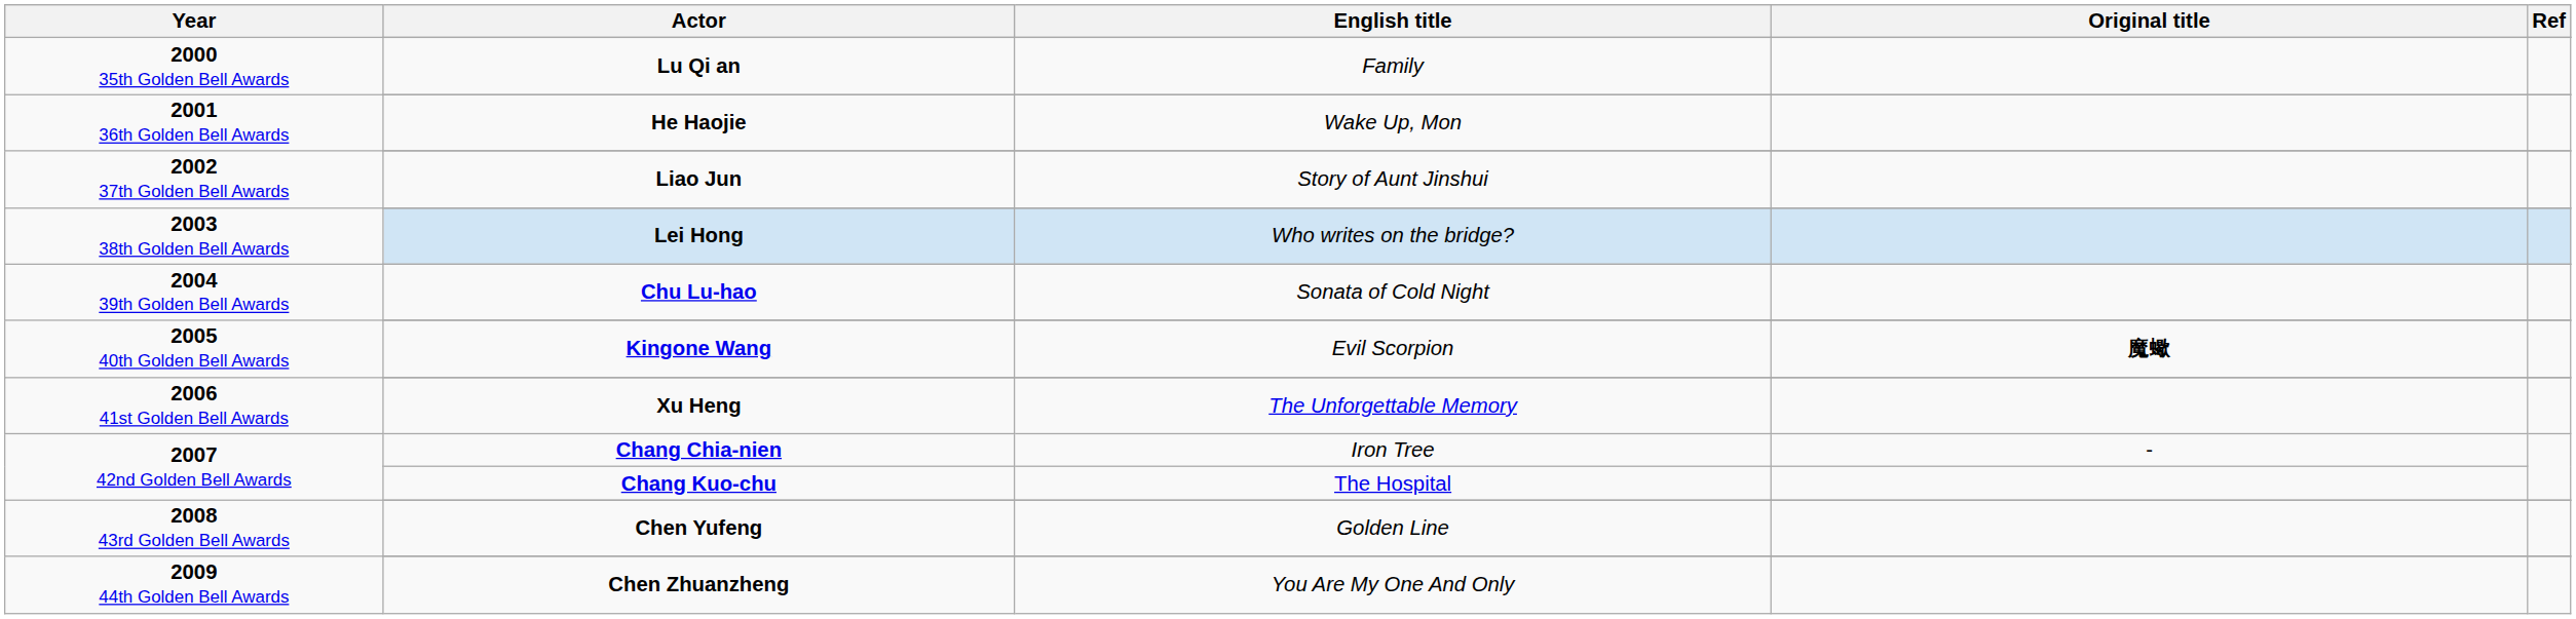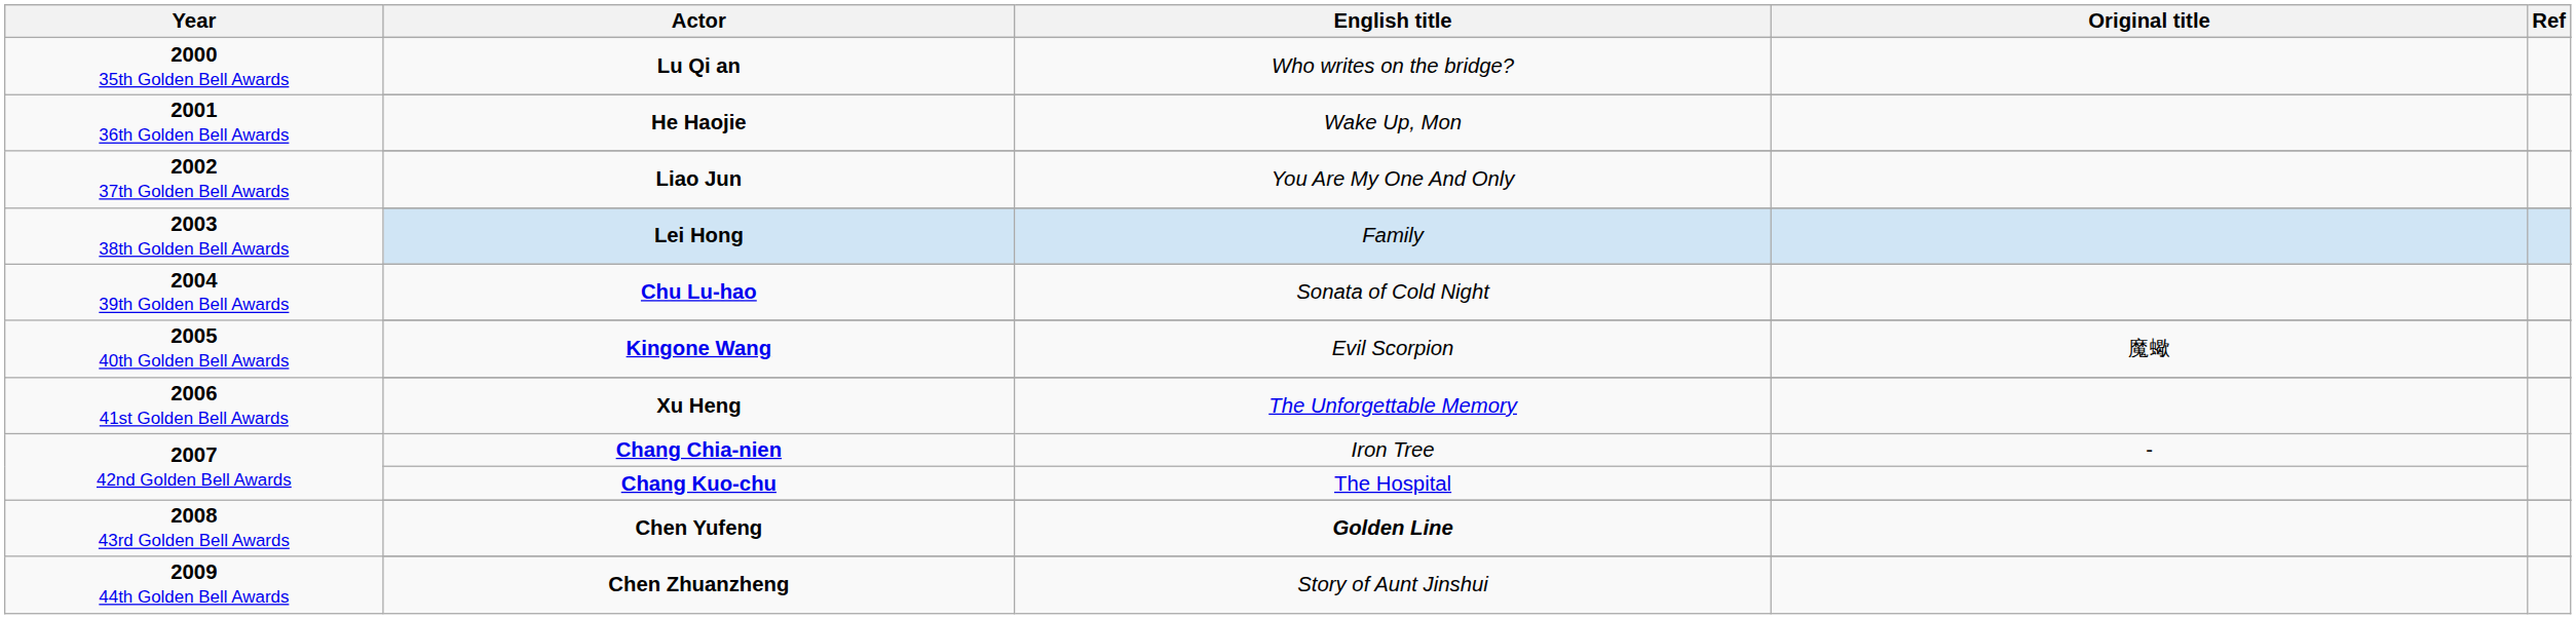 <table class="wikitable">
 <tr style="background:#bebebe;">
 <th style="width:15%;">Year</th>
 <th style="width:25%;">Actor</th>
 <th style="width:30%;">English title</th>
 <th style="width:30%;">Original title</th>
 <th style="width:2%;">Ref</th>
 </tr>
 <tr>
 <td rowspan=2 style="text-align:center"><strong>2000</strong> <br> <small><a href='#'>35th Golden Bell Awards</a></small></td>
 </tr>
 <tr rowspan=2 style="background::#d0e5f5; text-align:center">
 <td><strong>Lu Qi an</strong></td>
-<td><em>Family</em></td>
+<td><em>Who writes on the bridge?</em></td>
 <td></td>
 <td></td>
 </tr>
 <tr>
 <td rowspan=2 style="text-align:center"><strong>2001</strong> <br> <small><a href='#'>36th Golden Bell Awards</a></small></td>
 </tr>
 <tr rowspan=2 style="background::#d0e5f5; text-align:center">
 <td><strong>He Haojie</strong></td>
 <td><em>Wake Up, Mon</em></td>
 <td></td>
 <td></td>
 </tr>
 <tr>
 <td rowspan=2 style="text-align:center"><strong>2002</strong> <br> <small><a href='#'>37th Golden Bell Awards</a></small></td>
 </tr>
 <tr rowspan=2 style="background::#d0e5f5; text-align:center">
 <td><strong>Liao Jun</strong></td>
-<td><em>Story of Aunt Jinshui</em></td>
+<td><em>You Are My One And Only</em></td>
 <td></td>
 <td></td>
 </tr>
 <tr>
 <td rowspan=2 style="text-align:center"><strong>2003</strong> <br> <small><a href='#'>38th Golden Bell Awards</a></small></td>
 </tr>
 <tr rowspan=2 style="background:#d0e5f5; text-align:center">
 <td><strong>Lei Hong</strong></td>
-<td><em>Who writes on the bridge?</em></td>
+<td><em>Family</em></td>
 <td></td>
 <td></td>
 </tr>
 <tr>
 <td rowspan=2 style="text-align:center"><strong>2004</strong> <br> <small><a href='#'>39th Golden Bell Awards</a></small></td>
 </tr>
 <tr rowspan=2 style="background::#d0e5f5; text-align:center">
 <td><strong><a href='#'>Chu Lu-hao</a></strong></td>
 <td><em>Sonata of Cold Night</em></td>
 <td></td>
 <td></td>
 </tr>
 <tr>
 <td rowspan=2 style="text-align:center"><strong>2005</strong> <br> <small><a href='#'>40th Golden Bell Awards</a></small></td>
 </tr>
 <tr rowspan=2 style="background::#d0e5f5; text-align:center">
 <td><strong><a href='#'>Kingone Wang</a></strong></td>
 <td><em>Evil Scorpion </em></td>
-<td><strong>魔蠍</strong></td>
+<td>魔蠍</td>
 <td></td>
 </tr>
 <tr>
 <td rowspan=2 style="text-align:center"><strong>2006</strong> <br> <small><a href='#'>41st Golden Bell Awards</a></small></td>
 </tr>
 <tr rowspan=2 style="background::#d0e5f5; text-align:center">
 <td><strong>Xu Heng</strong></td>
 <td><em><a href='#'>The Unforgettable Memory</a></em></td>
 <td></td>
 <td></td>
 </tr>
 <tr>
 <td rowspan=2 style="text-align:center"><strong>2007</strong> <br> <small><a href='#'>42nd Golden Bell Awards</a></small></td>
 <td style="background::#d0e5f5; text-align:center"><strong><a href='#'>Chang Chia-nien</a></strong></td>
 <td style="background::#d0e5f5; text-align:center"><em>Iron Tree</em></td>
 <td style="background::#d0e5f5; text-align:center">-</td>
 <td rowspan=2 style="background::#d0e5f5;; text-align:center"></td>
 </tr>
 <tr style="background::#d0e5f5; text-align:center">
 <td><strong><a href='#'>Chang Kuo-chu</a></strong></td>
 <td><a href='#'>The Hospital</a></td>
 <td></td>
 </tr>
 <tr>
 <td rowspan=2 style="text-align:center"><strong>2008</strong> <br> <small><a href='#'>43rd Golden Bell Awards</a></small></td>
 </tr>
 <tr rowspan=2 style="background::#d0e5f5; text-align:center">
 <td><strong>Chen Yufeng</strong></td>
-<td><em>Golden Line</em></td>
+<td><strong><em>Golden Line</em></strong></td>
 <td></td>
 <td></td>
 </tr>
 <tr>
 <td rowspan=2 style="text-align:center"><strong>2009</strong> <br> <small><a href='#'>44th Golden Bell Awards</a></small></td>
 </tr>
 <tr rowspan=2 style="background::#d0e5f5; text-align:center">
 <td><strong>Chen Zhuanzheng</strong></td>
-<td><em>You Are My One And Only</em></td>
+<td><em>Story of Aunt Jinshui</em></td>
 <td></td>
 <td></td>
 </tr>
 </table>
